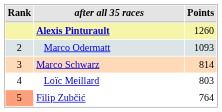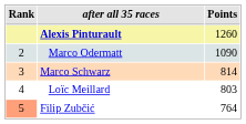 <table cellspacing="1" cellpadding="3" style="border:1px solid #aaa; font-size:86%;">
 <tr style="background:#e4e4e4;">
 <th style="border-bottom:1px solid #aaa; width:10px;">Rank</th>
 <th style="border-bottom:1px solid #aaa; width:200px; white-space:nowrap;"><em>after all 35 races</em></th>
 <th style="border-bottom:1px solid #aaa; width:20px;">Points</th>
 </tr>
 <tr style="background:#f7f6a8;">
 <td style="text-align:center;"></td>
 <td> <strong><a href='#'>Alexis Pinturault</a></strong></td>
 <td align="right">1260</td>
 </tr>
 <tr style="background:#dce5e5;">
 <td style="text-align:center;">2</td>
 <td>   <a href='#'>Marco Odermatt</a></td>
-<td align="right">1093</td>
+<td align="right">1090</td>
 </tr>
 <tr style="background:#ffdab9;">
 <td style="text-align:center;">3</td>
 <td> <a href='#'>Marco Schwarz</a></td>
 <td align="right">814</td>
 </tr>
 <tr>
 <td style="text-align:center;">4</td>
 <td>   <a href='#'>Loïc Meillard</a></td>
 <td align="right">803</td>
 </tr>
 <tr>
 <td style="background: lightsalmon; text-align:center;">5</td>
 <td> <a href='#'>Filip Zubčić</a></td>
 <td align="right">764</td>
 </tr>
 </table>
